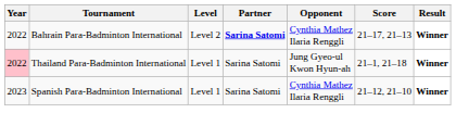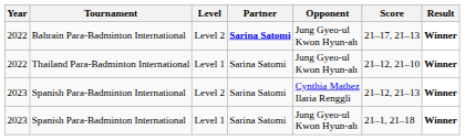 <table class="sortable wikitable" style="font-size: 90%;">
 <tr>
 <th>Year</th>
 <th>Tournament</th>
 <th>Level</th>
 <th>Partner</th>
 <th>Opponent</th>
 <th>Score</th>
 <th>Result</th>
 </tr>
 <tr>
 <td align="center">2022</td>
 <td align="left">Bahrain Para-Badminton International</td>
 <td align="left">Level 2</td>
 <td align="left"><strong> <a href='#'>Sarina Satomi</a></strong></td>
-<td align="left"> <a href='#'>Cynthia Mathez</a><br>  Ilaria Renggli</td>
+<td align="left"> Jung Gyeo-ul<br>  Kwon Hyun-ah</td>
 <td align="left">21–17, 21–13</td>
 <td style="text-align:left; background:white"> <strong>Winner</strong></td>
 </tr>
 <tr>
-<td align="center" style="background: pink;">2022</td>
+<td align="center">2022</td>
 <td align="left">Thailand Para-Badminton International</td>
 <td align="left">Level 1</td>
 <td align="left"> Sarina Satomi</td>
 <td align="left"> Jung Gyeo-ul<br>  Kwon Hyun-ah</td>
-<td align="left">21–1, 21–18</td>
+<td align="left">21–12, 21–10</td>
+<td style="text-align:left; background:white"> <strong>Winner</strong></td>
+</tr>
+<tr>
+<td align="center">2023</td>
+<td align="left">Spanish Para-Badminton International</td>
+<td align="left">Level 2</td>
+<td align="left"> Sarina Satomi</td>
+<td align="left"> <a href='#'>Cynthia Mathez</a><br>  Ilaria Renggli</td>
+<td align="left">21–12, 21–13</td>
 <td style="text-align:left; background:white"> <strong>Winner</strong></td>
 </tr>
 <tr>
 <td align="center">2023</td>
 <td align="left">Spanish Para-Badminton International</td>
 <td align="left">Level 1</td>
 <td align="left"> Sarina Satomi</td>
-<td align="left"> <a href='#'>Cynthia Mathez</a><br>  Ilaria Renggli</td>
-<td align="left">21–12, 21–10</td>
+<td align="left"> Jung Gyeo-ul<br>  Kwon Hyun-ah</td>
+<td align="left">21–1, 21–18</td>
 <td style="text-align:left; background:white"> <strong>Winner</strong></td>
 </tr>
 </table>
